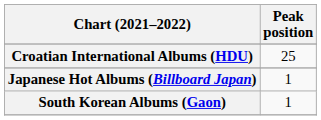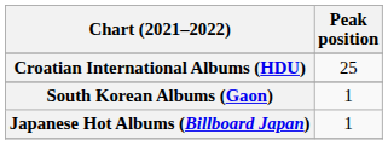 <table class="wikitable sortable plainrowheaders" style="text-align:center">
 <tr>
 <th scope="col">Chart (2021–2022)</th>
 <th scope="col">Peak<br>position</th>
 </tr>
 <tr>
 </tr>
 <tr>
 </tr>
 <tr>
 <th scope="row">Croatian International Albums (<a href='#'>HDU</a>)</th>
 <td>25</td>
 </tr>
 <tr>
 </tr>
 <tr>
 </tr>
 <tr>
-<th scope="row">Japanese Hot Albums (<em><a href='#'>Billboard Japan</a></em>)</th>
+<th scope="row">South Korean Albums (<a href='#'>Gaon</a>)</th>
 <td>1</td>
 </tr>
 <tr>
-<th scope="row">South Korean Albums (<a href='#'>Gaon</a>)</th>
+<th scope="row">Japanese Hot Albums (<em><a href='#'>Billboard Japan</a></em>)</th>
 <td>1</td>
 </tr>
 <tr>
 </tr>
 <tr>
 </tr>
 <tr>
 </tr>
 </table>
